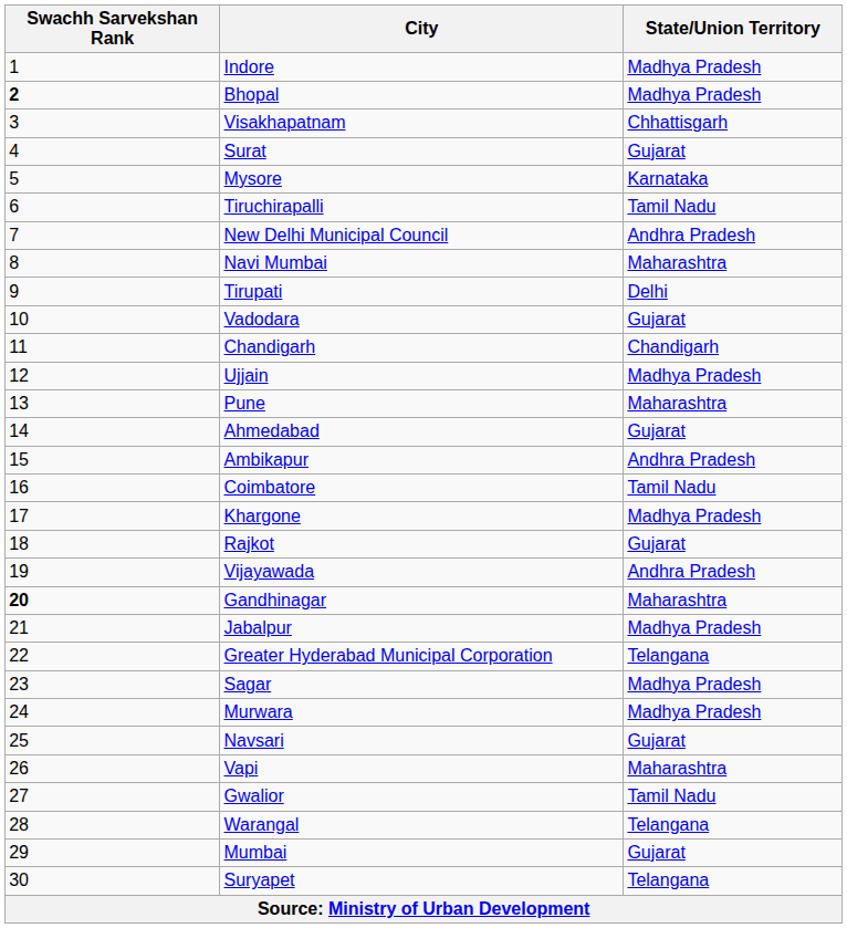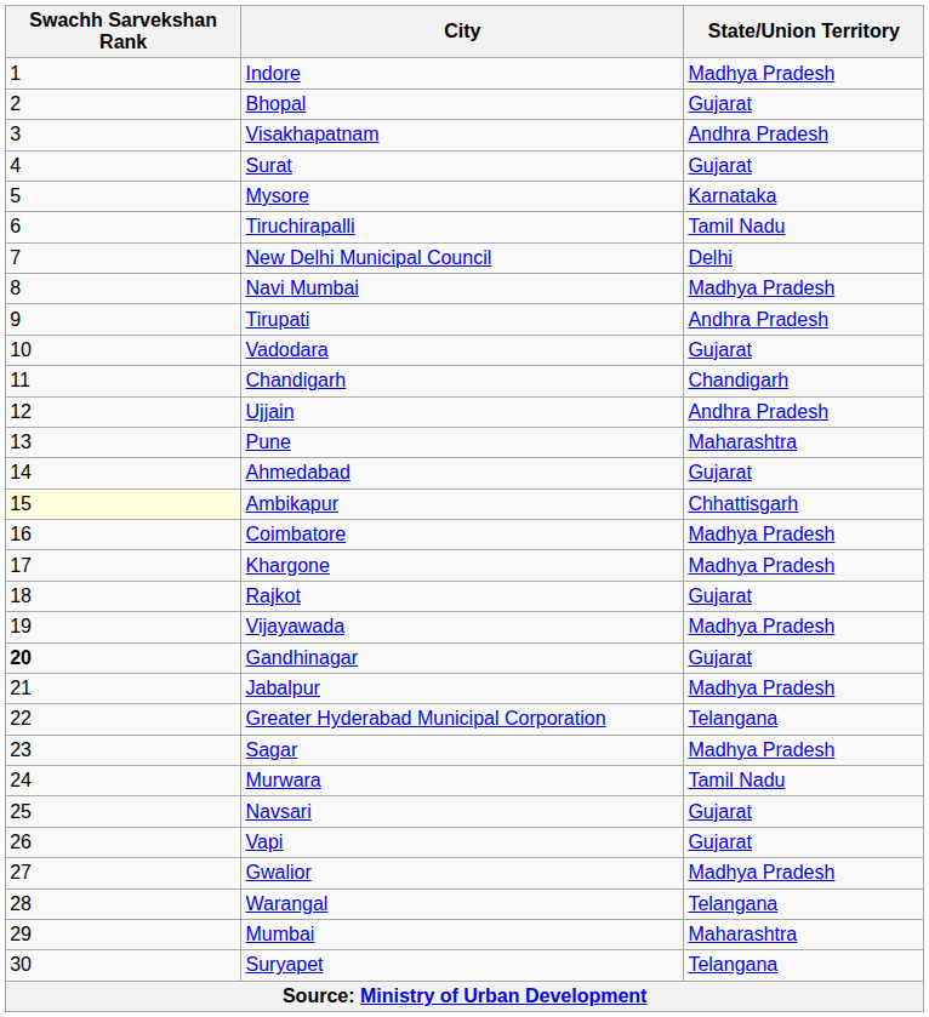 <table class="wikitable sortable mw-collapsible" style="width: 60%">
 <tr>
 <th>Swachh Sarvekshan<br>Rank</th>
 <th>City</th>
 <th>State/Union Territory</th>
 </tr>
 <tr>
 <td>1</td>
 <td><a href='#'>Indore</a></td>
 <td><a href='#'>Madhya Pradesh</a></td>
 </tr>
 <tr>
-<td><strong>2</strong></td>
+<td>2</td>
 <td><a href='#'>Bhopal</a></td>
-<td><a href='#'>Madhya Pradesh</a></td>
+<td><a href='#'>Gujarat</a></td>
 </tr>
 <tr>
 <td>3</td>
 <td><a href='#'>Visakhapatnam</a></td>
-<td><a href='#'>Chhattisgarh</a></td>
+<td><a href='#'>Andhra Pradesh</a></td>
 </tr>
 <tr>
 <td>4</td>
 <td><a href='#'>Surat</a></td>
 <td><a href='#'>Gujarat</a></td>
 </tr>
 <tr>
 <td>5</td>
 <td><a href='#'>Mysore</a></td>
 <td><a href='#'>Karnataka</a></td>
 </tr>
 <tr>
 <td>6</td>
 <td><a href='#'>Tiruchirapalli</a></td>
 <td><a href='#'>Tamil Nadu</a></td>
 </tr>
 <tr>
 <td>7</td>
 <td><a href='#'>New Delhi Municipal Council</a></td>
-<td><a href='#'>Andhra Pradesh</a></td>
+<td><a href='#'>Delhi</a></td>
 </tr>
 <tr>
 <td>8</td>
 <td><a href='#'>Navi Mumbai</a></td>
-<td><a href='#'>Maharashtra</a></td>
+<td><a href='#'>Madhya Pradesh</a></td>
 </tr>
 <tr>
 <td>9</td>
 <td><a href='#'>Tirupati</a></td>
-<td><a href='#'>Delhi</a></td>
+<td><a href='#'>Andhra Pradesh</a></td>
 </tr>
 <tr>
 <td>10</td>
 <td><a href='#'>Vadodara</a></td>
 <td><a href='#'>Gujarat</a></td>
 </tr>
 <tr>
 <td>11</td>
 <td><a href='#'>Chandigarh</a></td>
 <td><a href='#'>Chandigarh</a></td>
 </tr>
 <tr>
 <td>12</td>
 <td><a href='#'>Ujjain</a></td>
-<td><a href='#'>Madhya Pradesh</a></td>
+<td><a href='#'>Andhra Pradesh</a></td>
 </tr>
 <tr>
 <td>13</td>
 <td><a href='#'>Pune</a></td>
 <td><a href='#'>Maharashtra</a></td>
 </tr>
 <tr>
 <td>14</td>
 <td><a href='#'>Ahmedabad</a></td>
 <td><a href='#'>Gujarat</a></td>
 </tr>
 <tr>
-<td>15</td>
+<td style="background: lightyellow;">15</td>
 <td><a href='#'>Ambikapur</a></td>
-<td><a href='#'>Andhra Pradesh</a></td>
+<td><a href='#'>Chhattisgarh</a></td>
 </tr>
 <tr>
 <td>16</td>
 <td><a href='#'>Coimbatore</a></td>
-<td><a href='#'>Tamil Nadu</a></td>
+<td><a href='#'>Madhya Pradesh</a></td>
 </tr>
 <tr>
 <td>17</td>
 <td><a href='#'>Khargone</a></td>
 <td><a href='#'>Madhya Pradesh</a></td>
 </tr>
 <tr>
 <td>18</td>
 <td><a href='#'>Rajkot</a></td>
 <td><a href='#'>Gujarat</a></td>
 </tr>
 <tr>
 <td>19</td>
 <td><a href='#'>Vijayawada</a></td>
-<td><a href='#'>Andhra Pradesh</a></td>
+<td><a href='#'>Madhya Pradesh</a></td>
 </tr>
 <tr>
 <td><strong>20</strong></td>
 <td><a href='#'>Gandhinagar</a></td>
-<td><a href='#'>Maharashtra</a></td>
+<td><a href='#'>Gujarat</a></td>
 </tr>
 <tr>
 <td>21</td>
 <td><a href='#'>Jabalpur</a></td>
 <td><a href='#'>Madhya Pradesh</a></td>
 </tr>
 <tr>
 <td>22</td>
 <td><a href='#'>Greater Hyderabad Municipal Corporation</a></td>
 <td><a href='#'>Telangana</a></td>
 </tr>
 <tr>
 <td>23</td>
 <td><a href='#'>Sagar</a></td>
 <td><a href='#'>Madhya Pradesh</a></td>
 </tr>
 <tr>
 <td>24</td>
 <td><a href='#'>Murwara</a></td>
-<td><a href='#'>Madhya Pradesh</a></td>
+<td><a href='#'>Tamil Nadu</a></td>
 </tr>
 <tr>
 <td>25</td>
 <td><a href='#'>Navsari</a></td>
 <td><a href='#'>Gujarat</a></td>
 </tr>
 <tr>
 <td>26</td>
 <td><a href='#'>Vapi</a></td>
-<td><a href='#'>Maharashtra</a></td>
+<td><a href='#'>Gujarat</a></td>
 </tr>
 <tr>
 <td>27</td>
 <td><a href='#'>Gwalior</a></td>
-<td><a href='#'>Tamil Nadu</a></td>
+<td><a href='#'>Madhya Pradesh</a></td>
 </tr>
 <tr>
 <td>28</td>
 <td><a href='#'>Warangal</a></td>
 <td><a href='#'>Telangana</a></td>
 </tr>
 <tr>
 <td>29</td>
 <td><a href='#'>Mumbai</a></td>
-<td><a href='#'>Gujarat</a></td>
+<td><a href='#'>Maharashtra</a></td>
 </tr>
 <tr>
 <td>30</td>
 <td><a href='#'>Suryapet</a></td>
 <td><a href='#'>Telangana</a></td>
 </tr>
 <tr>
 <th colspan=3>Source: <a href='#'>Ministry of Urban Development</a></th>
 </tr>
 </table>
